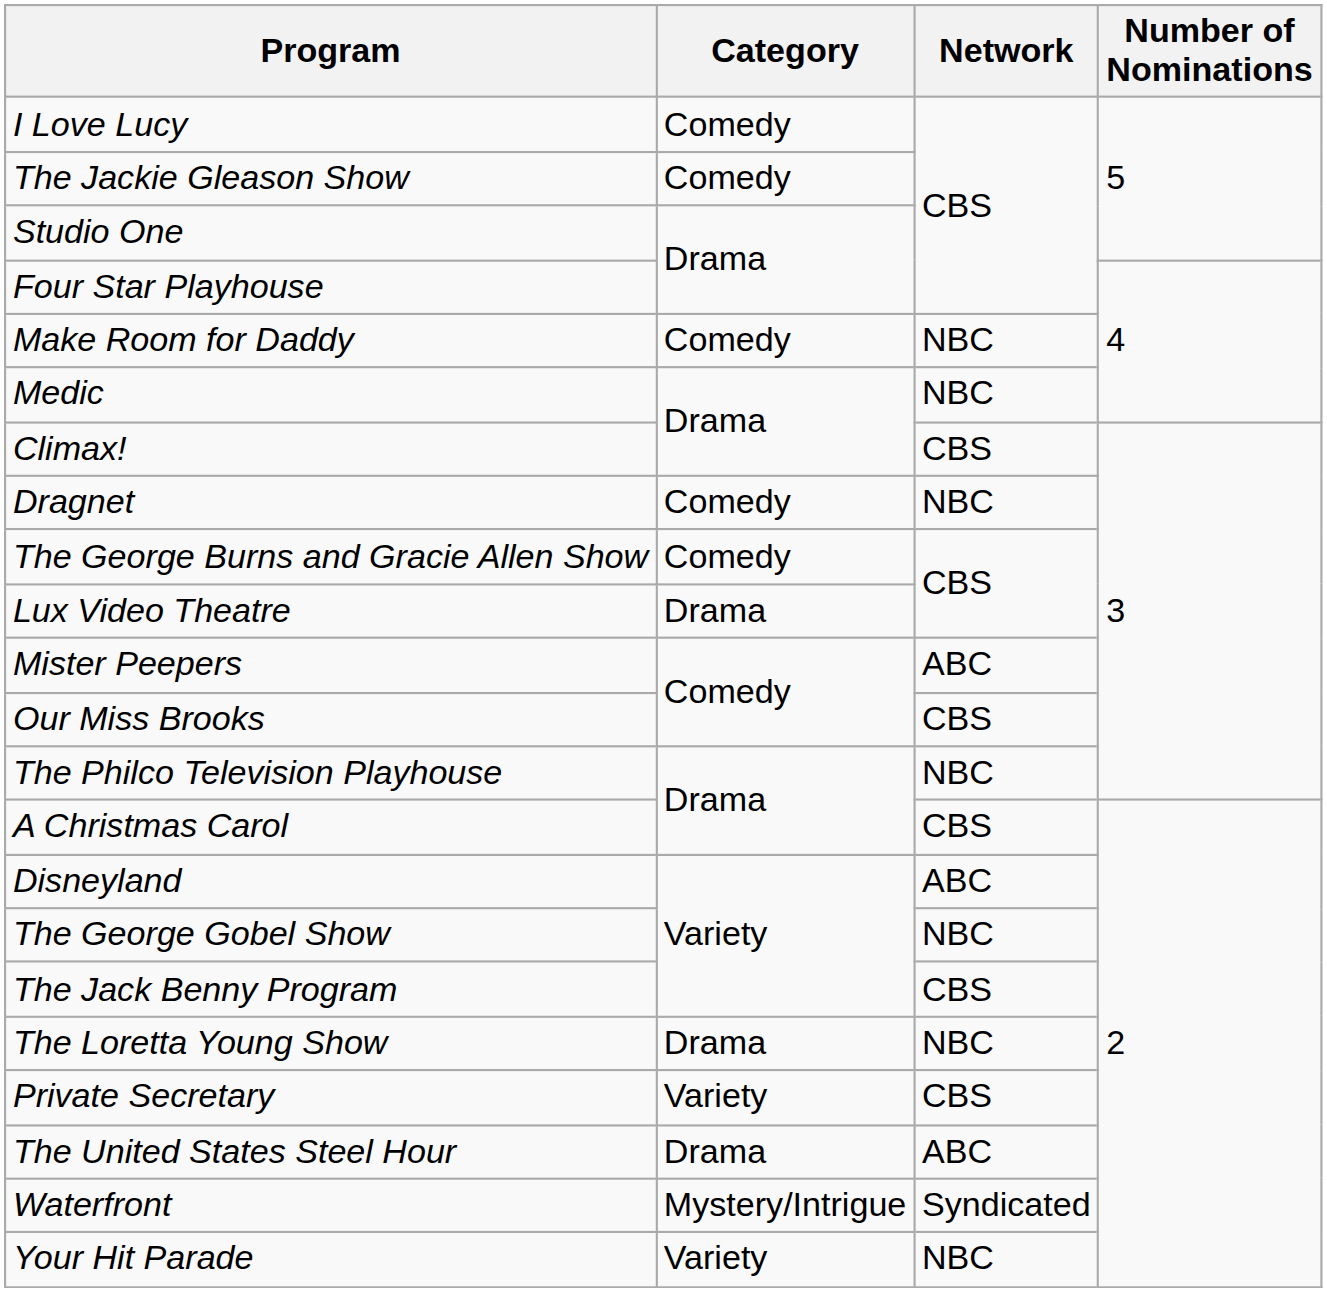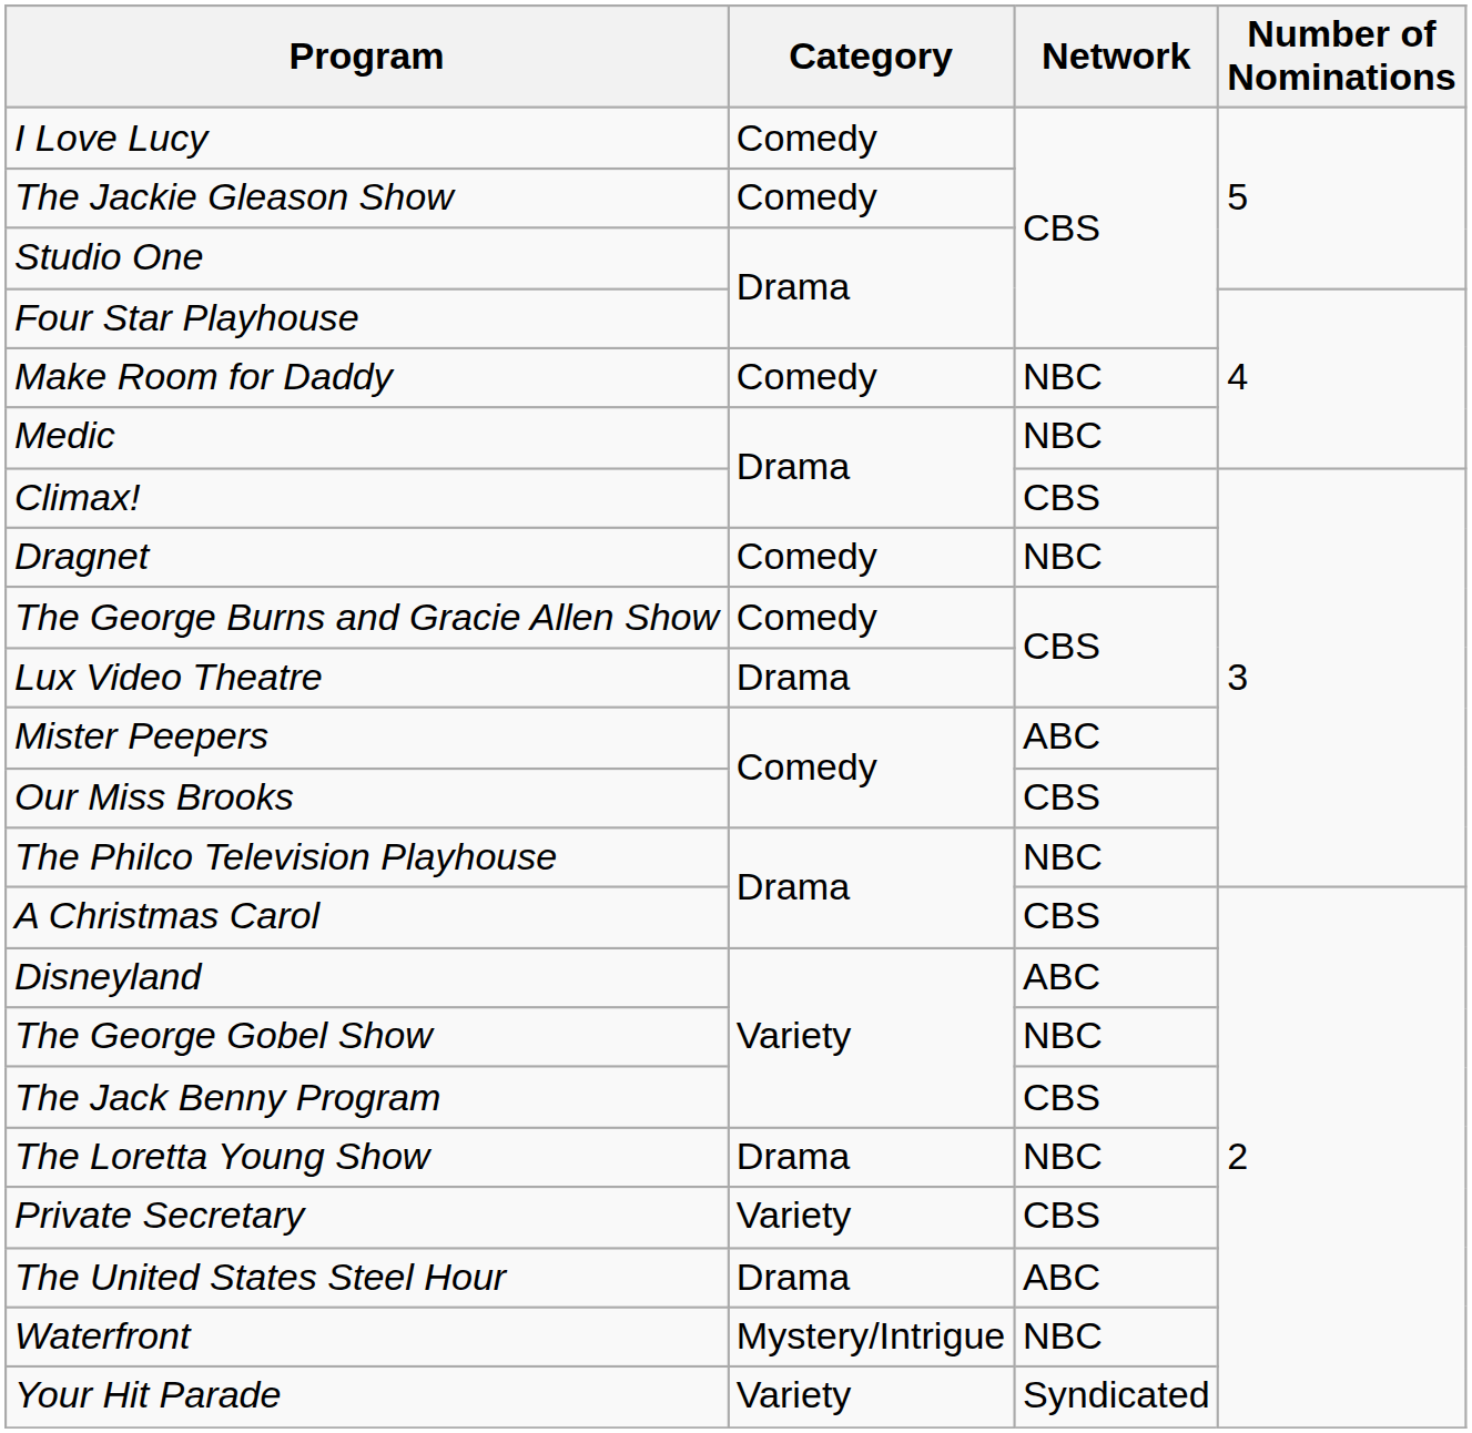 <table class="wikitable">
 <tr>
 <th>Program</th>
 <th>Category</th>
 <th>Network</th>
 <th>Number of<br>Nominations</th>
 </tr>
 <tr>
 <td><em>I Love Lucy</em></td>
 <td>Comedy</td>
 <td rowspan="4">CBS</td>
 <td rowspan="3">5</td>
 </tr>
 <tr>
 <td><em>The Jackie Gleason Show</em></td>
 <td>Comedy</td>
 </tr>
 <tr>
 <td><em>Studio One</em></td>
 <td rowspan="2">Drama</td>
 </tr>
 <tr>
 <td><em>Four Star Playhouse</em></td>
 <td rowspan="3">4</td>
 </tr>
 <tr>
 <td><em>Make Room for Daddy</em></td>
 <td>Comedy</td>
 <td>NBC</td>
 </tr>
 <tr>
 <td><em>Medic</em></td>
 <td rowspan="2">Drama</td>
 <td>NBC</td>
 </tr>
 <tr>
 <td><em>Climax!</em></td>
 <td>CBS</td>
 <td rowspan="7">3</td>
 </tr>
 <tr>
 <td><em>Dragnet</em></td>
 <td>Comedy</td>
 <td>NBC</td>
 </tr>
 <tr>
 <td><em>The George Burns and Gracie Allen Show</em></td>
 <td>Comedy</td>
 <td rowspan="2">CBS</td>
 </tr>
 <tr>
 <td><em>Lux Video Theatre</em></td>
 <td>Drama</td>
 </tr>
 <tr>
 <td><em>Mister Peepers</em></td>
 <td rowspan="2">Comedy</td>
 <td>ABC</td>
 </tr>
 <tr>
 <td><em>Our Miss Brooks</em></td>
 <td>CBS</td>
 </tr>
 <tr>
 <td><em>The Philco Television Playhouse</em></td>
 <td rowspan="2">Drama</td>
 <td>NBC</td>
 </tr>
 <tr>
 <td><em>A Christmas Carol</em></td>
 <td>CBS</td>
 <td rowspan="9">2</td>
 </tr>
 <tr>
 <td><em>Disneyland</em></td>
 <td rowspan="3">Variety</td>
 <td>ABC</td>
 </tr>
 <tr>
 <td><em>The George Gobel Show</em></td>
 <td>NBC</td>
 </tr>
 <tr>
 <td><em>The Jack Benny Program</em></td>
 <td>CBS</td>
 </tr>
 <tr>
 <td><em>The Loretta Young Show</em></td>
 <td>Drama</td>
 <td>NBC</td>
 </tr>
 <tr>
 <td><em>Private Secretary</em></td>
 <td>Variety</td>
 <td>CBS</td>
 </tr>
 <tr>
 <td><em>The United States Steel Hour</em></td>
 <td>Drama</td>
 <td>ABC</td>
 </tr>
 <tr>
 <td><em>Waterfront</em></td>
 <td>Mystery/Intrigue</td>
-<td>Syndicated</td>
+<td>NBC</td>
 </tr>
 <tr>
 <td><em>Your Hit Parade</em></td>
 <td>Variety</td>
-<td>NBC</td>
+<td>Syndicated</td>
 </tr>
 </table>
